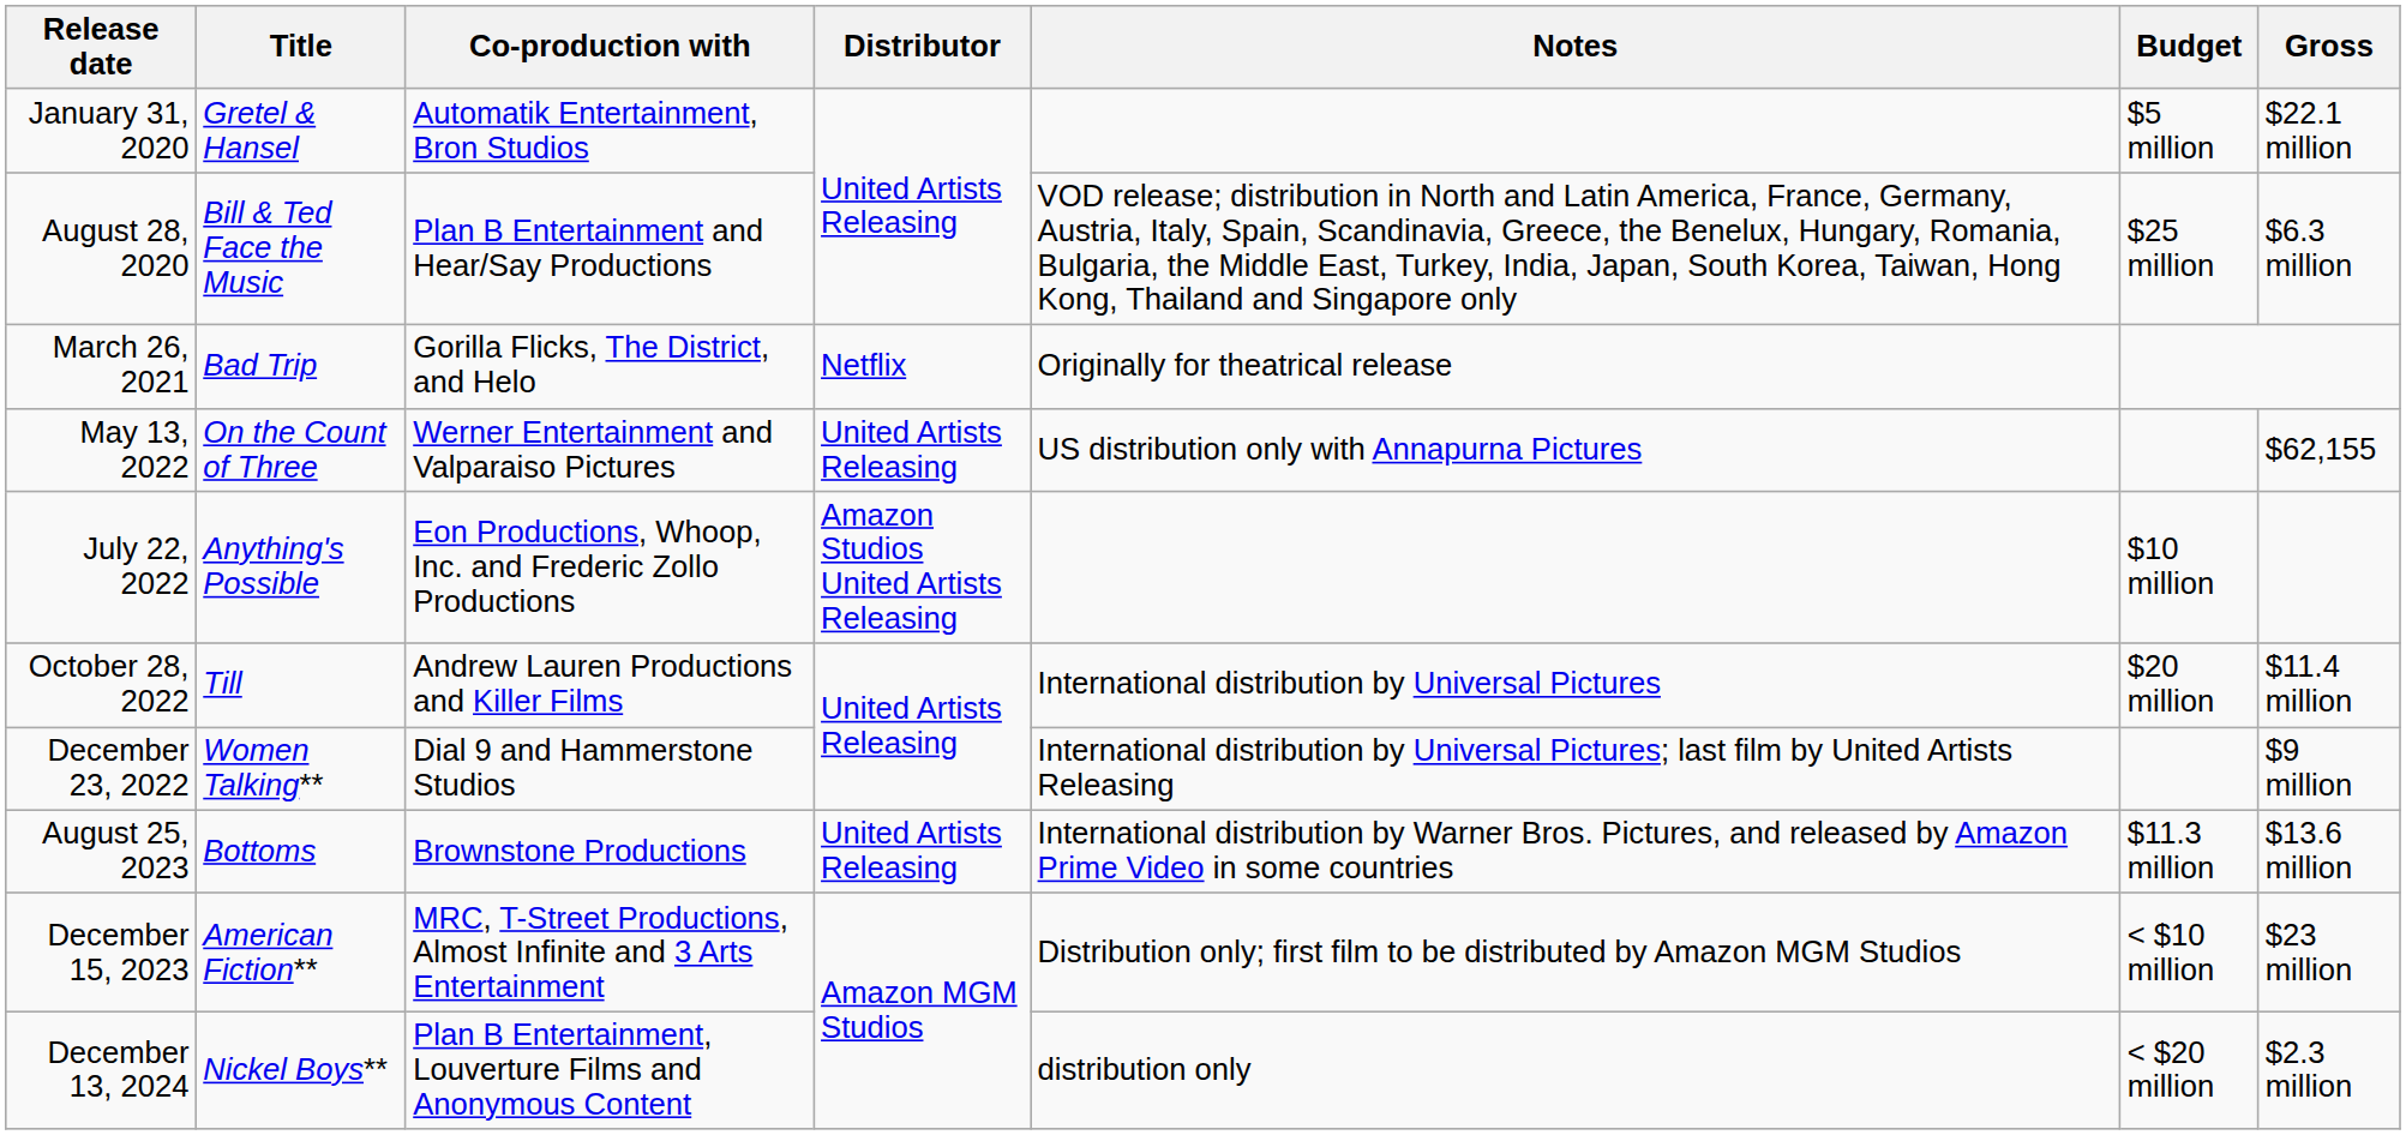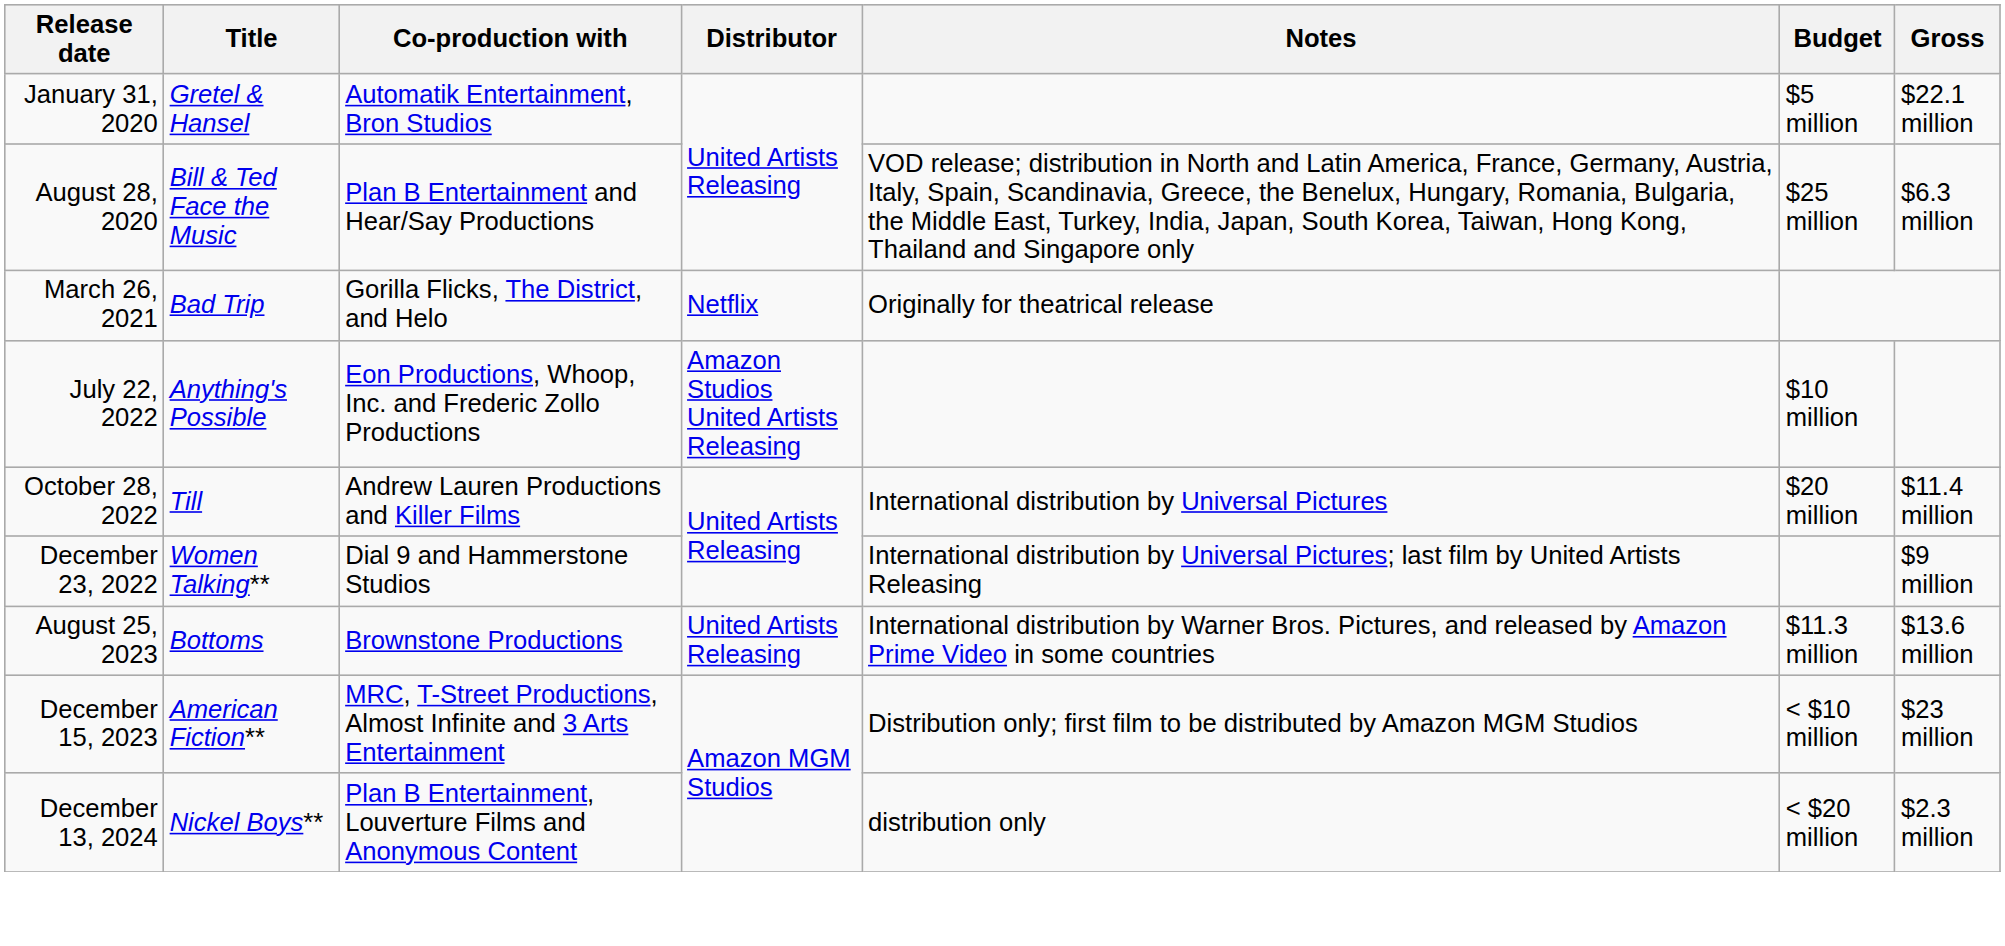 <table class="wikitable sortable">
 <tr>
 <th>Release date</th>
 <th>Title</th>
 <th>Co-production with</th>
 <th>Distributor</th>
 <th>Notes</th>
 <th>Budget</th>
 <th>Gross</th>
 </tr>
 <tr>
 <td style="text-align:right;">January 31, 2020</td>
 <td><em><a href='#'>Gretel & Hansel</a></em></td>
 <td><a href='#'>Automatik Entertainment</a>, <a href='#'>Bron Studios</a></td>
 <td rowspan="2"><a href='#'>United Artists Releasing</a></td>
 <td></td>
 <td>$5 million</td>
 <td>$22.1 million</td>
 </tr>
 <tr>
 <td style="text-align:right;">August 28, 2020</td>
 <td><em><a href='#'>Bill & Ted Face the Music</a></em></td>
 <td><a href='#'>Plan B Entertainment</a> and Hear/Say Productions</td>
 <td>VOD release; distribution in North and Latin America, France, Germany, Austria, Italy, Spain, Scandinavia, Greece, the Benelux, Hungary, Romania, Bulgaria, the Middle East, Turkey, India, Japan, South Korea, Taiwan, Hong Kong, Thailand and Singapore only</td>
 <td>$25 million</td>
 <td>$6.3 million</td>
 </tr>
 <tr>
 <td style="text-align:right;">March 26, 2021</td>
 <td><em><a href='#'>Bad Trip</a></em></td>
 <td>Gorilla Flicks, <a href='#'>The District</a>, and Helo</td>
 <td><a href='#'>Netflix</a></td>
 <td>Originally for theatrical release</td>
 <td colspan="2"></td>
-</tr>
-<tr>
-<td style= "text-align:right;">May 13, 2022</td>
-<td><em><a href='#'>On the Count of Three</a></em></td>
-<td><a href='#'>Werner Entertainment</a> and Valparaiso Pictures</td>
-<td><a href='#'>United Artists Releasing</a></td>
-<td>US distribution only with <a href='#'>Annapurna Pictures</a></td>
-<td></td>
-<td>$62,155</td>
 </tr>
 <tr>
 <td style= "text-align:right;">July 22, 2022</td>
 <td><em><a href='#'>Anything's Possible</a></em></td>
 <td><a href='#'>Eon Productions</a>, Whoop, Inc. and  Frederic Zollo Productions</td>
 <td><a href='#'>Amazon Studios</a><br><a href='#'>United Artists Releasing</a></td>
 <td></td>
 <td>$10 million</td>
 <td></td>
 </tr>
 <tr>
 <td style= "text-align:right;">October 28, 2022</td>
 <td><em><a href='#'>Till</a></em></td>
 <td>Andrew Lauren Productions and <a href='#'>Killer Films</a></td>
 <td rowspan="2"><a href='#'>United Artists Releasing</a></td>
 <td>International distribution by <a href='#'>Universal Pictures</a></td>
 <td>$20 million</td>
 <td>$11.4 million</td>
 </tr>
 <tr>
 <td style= "text-align:right;">December 23, 2022</td>
 <td><em><a href='#'>Women Talking</a></em>**</td>
 <td>Dial 9 and Hammerstone Studios</td>
 <td>International distribution by <a href='#'>Universal Pictures</a>; last film by United Artists Releasing</td>
 <td></td>
 <td>$9 million</td>
 </tr>
 <tr>
 <td style= "text-align:right;">August 25, 2023</td>
 <td><em><a href='#'>Bottoms</a></em></td>
 <td><a href='#'>Brownstone Productions</a></td>
 <td><a href='#'>United Artists Releasing</a></td>
 <td>International distribution by Warner Bros. Pictures, and released by <a href='#'>Amazon Prime Video</a> in some countries</td>
 <td>$11.3 million</td>
 <td>$13.6 million</td>
 </tr>
 <tr>
 <td style= "text-align:right;">December 15, 2023</td>
 <td><em><a href='#'>American Fiction</a></em>**</td>
 <td><a href='#'>MRC</a>, <a href='#'>T-Street Productions</a>, Almost Infinite and <a href='#'>3 Arts Entertainment</a></td>
 <td rowspan="2"><a href='#'>Amazon MGM Studios</a></td>
 <td>Distribution only; first film to be distributed by Amazon MGM Studios</td>
 <td>< $10 million</td>
 <td>$23 million</td>
 </tr>
 <tr>
 <td style="text-align:right;">December 13, 2024</td>
 <td><em><a href='#'>Nickel Boys</a></em>**</td>
 <td><a href='#'>Plan B Entertainment</a>, Louverture Films and <a href='#'>Anonymous Content</a></td>
 <td>distribution only</td>
 <td>< $20 million</td>
 <td>$2.3 million</td>
 </tr>
 </table>
